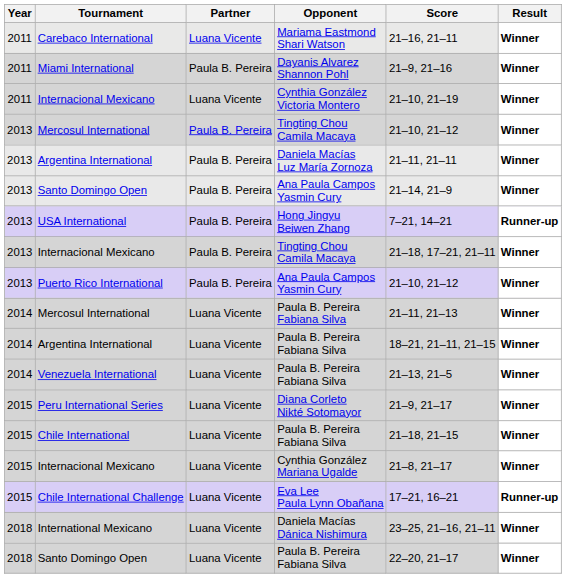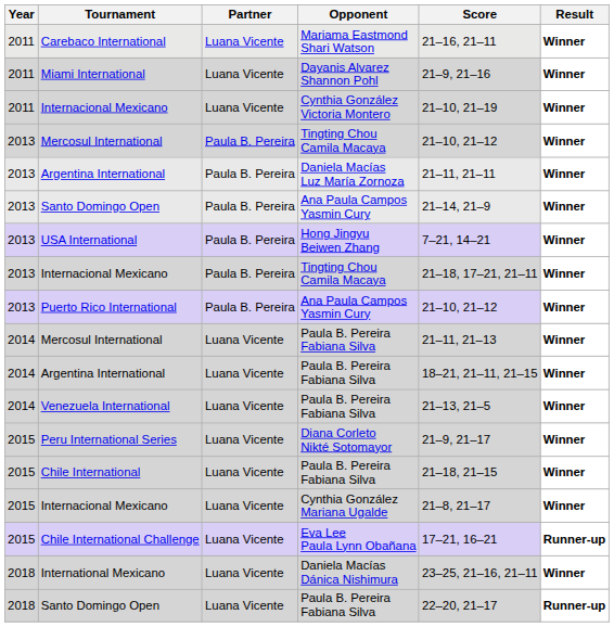 <table class="sortable wikitable" style="font-size: 90%;">
 <tr>
 <th>Year</th>
 <th>Tournament</th>
 <th>Partner</th>
 <th>Opponent</th>
 <th>Score</th>
 <th>Result</th>
 </tr>
 <tr style="background:#E9E9E8">
 <td align="center">2011</td>
 <td align="left"><a href='#'>Carebaco International</a></td>
 <td align="left"> <a href='#'>Luana Vicente</a></td>
 <td align="left"> <a href='#'>Mariama Eastmond</a> <br>  <a href='#'>Shari Watson</a></td>
 <td align="left">21–16, 21–11</td>
 <td style="text-align:left; background:white"> <strong>Winner</strong></td>
 </tr>
 <tr style="background:#D5D5D5">
 <td align="center">2011</td>
 <td align="left"><a href='#'>Miami International</a></td>
-<td align="left"> Paula B. Pereira</td>
+<td align="left"> Luana Vicente</td>
 <td align="left"> <a href='#'>Dayanis Alvarez</a> <br>  <a href='#'>Shannon Pohl</a></td>
 <td align="left">21–9, 21–16</td>
 <td style="text-align:left; background:white"> <strong>Winner</strong></td>
 </tr>
 <tr style="background:#D5D5D5">
 <td align="center">2011</td>
 <td align="left"><a href='#'>Internacional Mexicano</a></td>
 <td align="left"> Luana Vicente</td>
 <td align="left"> <a href='#'>Cynthia González</a> <br>  <a href='#'>Victoria Montero</a></td>
 <td align="left">21–10, 21–19</td>
 <td style="text-align:left; background:white"> <strong>Winner</strong></td>
 </tr>
 <tr style="background:#D5D5D5">
 <td align="center">2013</td>
 <td align="left"><a href='#'>Mercosul International</a></td>
 <td align="left"> <a href='#'>Paula B. Pereira</a></td>
 <td align="left"> <a href='#'>Tingting Chou</a> <br>  <a href='#'>Camila Macaya</a></td>
 <td align="left">21–10, 21–12</td>
 <td style="text-align:left; background:white"> <strong>Winner</strong></td>
 </tr>
 <tr style="background:#E9E9E9">
 <td align="center">2013</td>
 <td align="left"><a href='#'>Argentina International</a></td>
 <td align="left"> Paula B. Pereira</td>
 <td align="left"> <a href='#'>Daniela Macías</a> <br>  <a href='#'>Luz María Zornoza</a></td>
 <td align="left">21–11, 21–11</td>
 <td style="text-align:left; background:white"> <strong>Winner</strong></td>
 </tr>
 <tr style="background:#E9E9E9">
 <td align="center">2013</td>
 <td align="left"><a href='#'>Santo Domingo Open</a></td>
 <td align="left"> Paula B. Pereira</td>
 <td align="left"> <a href='#'>Ana Paula Campos</a> <br>  <a href='#'>Yasmin Cury</a></td>
 <td align="left">21–14, 21–9</td>
 <td style="text-align:left; background:white"> <strong>Winner</strong></td>
 </tr>
 <tr style="background:#D8CEF6">
 <td align="center">2013</td>
 <td align="left"><a href='#'>USA International</a></td>
 <td align="left"> Paula B. Pereira</td>
 <td align="left"> <a href='#'>Hong Jingyu</a> <br>  <a href='#'>Beiwen Zhang</a></td>
 <td align="left">7–21, 14–21</td>
-<td style="text-align:left; background:white"> <strong>Runner-up</strong></td>
+<td style="text-align:left; background:white"> <strong>Winner</strong></td>
 </tr>
 <tr style="background:#D5D5D5">
 <td align="center">2013</td>
 <td align="left">Internacional Mexicano</td>
 <td align="left"> Paula B. Pereira</td>
 <td align="left"> <a href='#'>Tingting Chou</a> <br>  <a href='#'>Camila Macaya</a></td>
 <td align="left">21–18, 17–21, 21–11</td>
 <td style="text-align:left; background:white"> <strong>Winner</strong></td>
 </tr>
 <tr style="background:#D8CEF6">
 <td align="center">2013</td>
 <td align="left"><a href='#'>Puerto Rico International</a></td>
 <td align="left"> Paula B. Pereira</td>
 <td align="left"> <a href='#'>Ana Paula Campos</a> <br>  <a href='#'>Yasmin Cury</a></td>
 <td align="left">21–10, 21–12</td>
 <td style="text-align:left; background:white"> <strong>Winner</strong></td>
 </tr>
 <tr style="background:#D5D5D5">
 <td align="center">2014</td>
 <td align="left">Mercosul International</td>
 <td align="left"> Luana Vicente</td>
 <td align="left"> Paula B. Pereira <br>  <a href='#'>Fabiana Silva</a></td>
 <td align="left">21–11, 21–13</td>
 <td style="text-align:left; background:white"> <strong>Winner</strong></td>
 </tr>
 <tr style="background:#D5D5D5">
 <td align="center">2014</td>
 <td align="left">Argentina International</td>
 <td align="left"> Luana Vicente</td>
 <td align="left"> Paula B. Pereira <br>  Fabiana Silva</td>
 <td align="left">18–21, 21–11, 21–15</td>
 <td style="text-align:left; background:white"> <strong>Winner</strong></td>
 </tr>
 <tr style="background:#D5D5D5">
 <td align="center">2014</td>
 <td align="left"><a href='#'>Venezuela International</a></td>
 <td align="left"> Luana Vicente</td>
 <td align="left"> Paula B. Pereira <br>  Fabiana Silva</td>
 <td align="left">21–13, 21–5</td>
 <td style="text-align:left; background:white"> <strong>Winner</strong></td>
 </tr>
 <tr style="background:#D5D5D5">
 <td align="center">2015</td>
 <td align="left"><a href='#'>Peru International Series</a></td>
 <td align="left"> Luana Vicente</td>
 <td align="left"> <a href='#'>Diana Corleto</a> <br>  <a href='#'>Nikté Sotomayor</a></td>
 <td align="left">21–9, 21–17</td>
 <td style="text-align:left; background:white"> <strong>Winner</strong></td>
 </tr>
 <tr style="background:#D5D5D5">
 <td align="center">2015</td>
 <td align="left"><a href='#'>Chile International</a></td>
 <td align="left"> Luana Vicente</td>
 <td align="left"> Paula B. Pereira <br>  Fabiana Silva</td>
 <td align="left">21–18, 21–15</td>
 <td style="text-align:left; background:white"> <strong>Winner</strong></td>
 </tr>
 <tr style="background:#D5D5D5">
 <td align="center">2015</td>
 <td align="left">Internacional Mexicano</td>
 <td align="left"> Luana Vicente</td>
 <td align="left"> Cynthia González <br>  <a href='#'>Mariana Ugalde</a></td>
 <td align="left">21–8, 21–17</td>
 <td style="text-align:left; background:white"> <strong>Winner</strong></td>
 </tr>
 <tr style="background:#D8CEF6">
 <td align="center">2015</td>
 <td align="left"><a href='#'>Chile International Challenge</a></td>
 <td align="left"> Luana Vicente</td>
 <td align="left"> <a href='#'>Eva Lee</a> <br>  <a href='#'>Paula Lynn Obañana</a></td>
 <td align="left">17–21, 16–21</td>
 <td style="text-align:left; background:white"> <strong>Runner-up</strong></td>
 </tr>
 <tr style="background:#D5D5D5">
 <td align="center">2018</td>
 <td align="left">International Mexicano</td>
 <td align="left"> Luana Vicente</td>
 <td align="left"> Daniela Macías <br>  <a href='#'>Dánica Nishimura</a></td>
 <td align="left">23–25, 21–16, 21–11</td>
 <td style="text-align:left; background:white"> <strong>Winner</strong></td>
 </tr>
 <tr style="background:#D5D5D5">
 <td align="center">2018</td>
 <td align="left">Santo Domingo Open</td>
 <td align="left"> Luana Vicente</td>
 <td align="left"> Paula B. Pereira <br>  Fabiana Silva</td>
 <td align="left">22–20, 21–17</td>
-<td style="text-align:left; background:white"> <strong>Winner</strong></td>
+<td style="text-align:left; background:white"> <strong>Runner-up</strong></td>
 </tr>
 </table>
